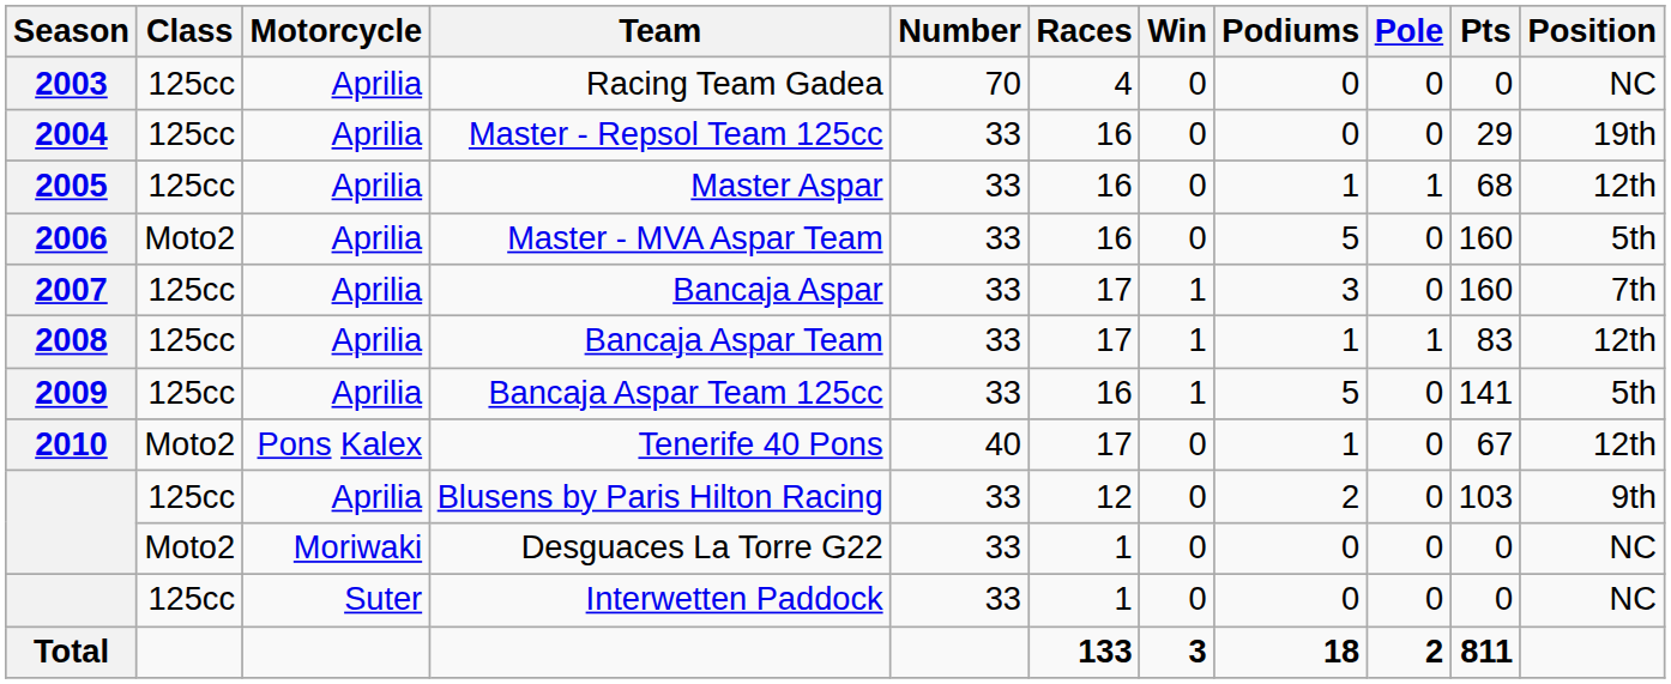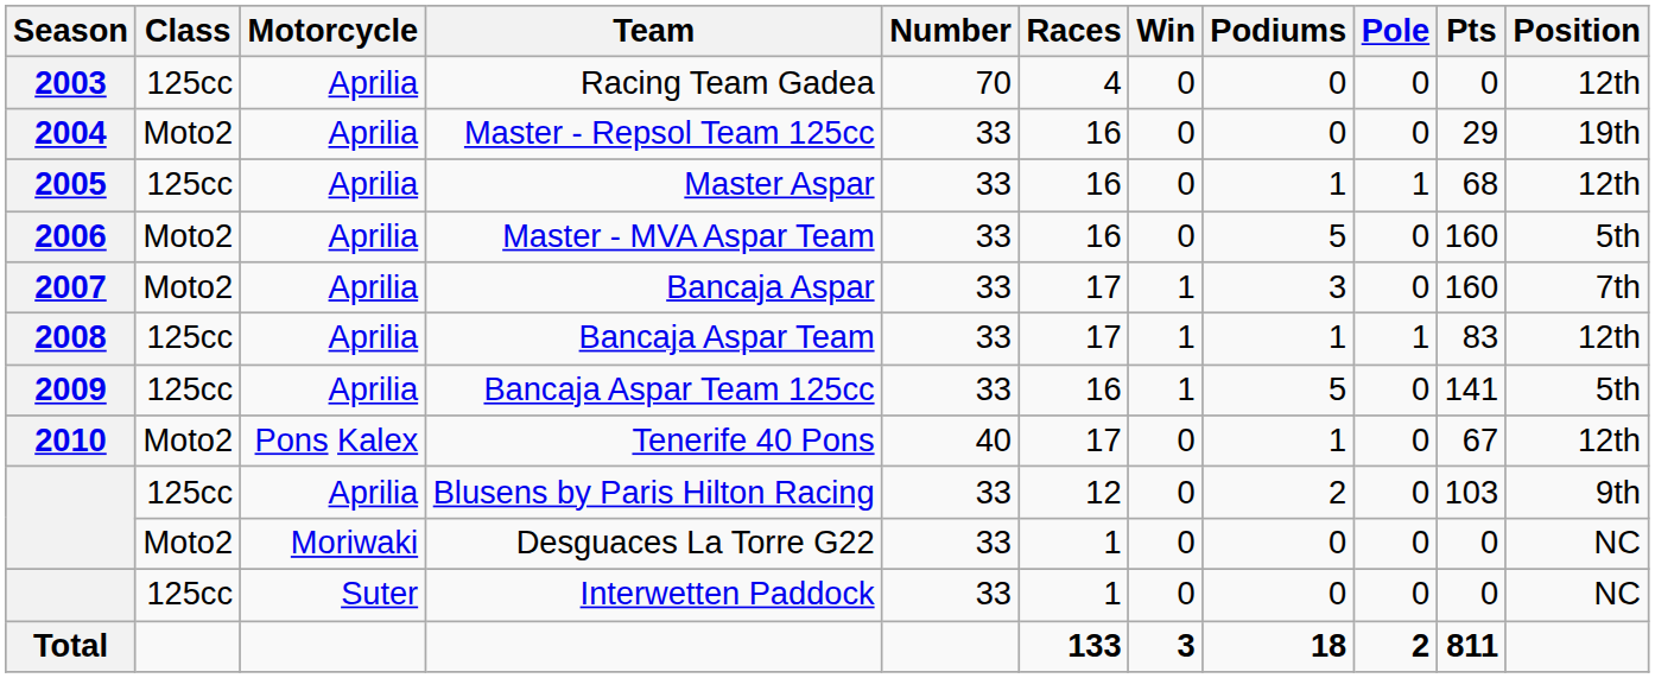 <table class="wikitable" style=text-align:right>
 <tr>
 <th>Season</th>
 <th>Class</th>
 <th>Motorcycle</th>
 <th>Team</th>
 <th>Number</th>
 <th>Races</th>
 <th>Win</th>
 <th>Podiums</th>
 <th><a href='#'>Pole</a></th>
 <th>Pts</th>
 <th>Position</th>
 </tr>
 <tr>
 <th><a href='#'>2003</a></th>
 <td>125cc</td>
 <td><a href='#'>Aprilia</a></td>
 <td>Racing Team Gadea</td>
 <td>70</td>
 <td>4</td>
 <td>0</td>
 <td>0</td>
 <td>0</td>
 <td>0</td>
-<td>NC</td>
+<td>12th</td>
 </tr>
 <tr>
 <th><a href='#'>2004</a></th>
-<td>125cc</td>
+<td>Moto2</td>
 <td><a href='#'>Aprilia</a></td>
 <td><a href='#'>Master - Repsol Team 125cc</a></td>
 <td>33</td>
 <td>16</td>
 <td>0</td>
 <td>0</td>
 <td>0</td>
 <td>29</td>
 <td>19th</td>
 </tr>
 <tr>
 <th><a href='#'>2005</a></th>
 <td>125cc</td>
 <td><a href='#'>Aprilia</a></td>
 <td><a href='#'>Master Aspar</a></td>
 <td>33</td>
 <td>16</td>
 <td>0</td>
 <td>1</td>
 <td>1</td>
 <td>68</td>
 <td>12th</td>
 </tr>
 <tr>
 <th><a href='#'>2006</a></th>
 <td>Moto2</td>
 <td><a href='#'>Aprilia</a></td>
 <td><a href='#'>Master - MVA Aspar Team</a></td>
 <td>33</td>
 <td>16</td>
 <td>0</td>
 <td>5</td>
 <td>0</td>
 <td>160</td>
 <td>5th</td>
 </tr>
 <tr>
 <th><a href='#'>2007</a></th>
-<td>125cc</td>
+<td>Moto2</td>
 <td><a href='#'>Aprilia</a></td>
 <td><a href='#'>Bancaja Aspar</a></td>
 <td>33</td>
 <td>17</td>
 <td>1</td>
 <td>3</td>
 <td>0</td>
 <td>160</td>
 <td>7th</td>
 </tr>
 <tr>
 <th><a href='#'>2008</a></th>
 <td>125cc</td>
 <td><a href='#'>Aprilia</a></td>
 <td><a href='#'>Bancaja Aspar Team</a></td>
 <td>33</td>
 <td>17</td>
 <td>1</td>
 <td>1</td>
 <td>1</td>
 <td>83</td>
 <td>12th</td>
 </tr>
 <tr>
 <th><a href='#'>2009</a></th>
 <td>125cc</td>
 <td><a href='#'>Aprilia</a></td>
 <td><a href='#'>Bancaja Aspar Team 125cc</a></td>
 <td>33</td>
 <td>16</td>
 <td>1</td>
 <td>5</td>
 <td>0</td>
 <td>141</td>
 <td>5th</td>
 </tr>
 <tr>
 <th><a href='#'>2010</a></th>
 <td>Moto2</td>
 <td><a href='#'>Pons</a> <a href='#'>Kalex</a></td>
 <td><a href='#'>Tenerife 40 Pons</a></td>
 <td>40</td>
 <td>17</td>
 <td>0</td>
 <td>1</td>
 <td>0</td>
 <td>67</td>
 <td>12th</td>
 </tr>
 <tr>
 <th rowspan=2></th>
 <td>125cc</td>
 <td><a href='#'>Aprilia</a></td>
 <td><a href='#'>Blusens by Paris Hilton Racing</a></td>
 <td>33</td>
 <td>12</td>
 <td>0</td>
 <td>2</td>
 <td>0</td>
 <td>103</td>
 <td>9th</td>
 </tr>
 <tr>
 <td>Moto2</td>
 <td><a href='#'>Moriwaki</a></td>
 <td>Desguaces La Torre G22</td>
 <td>33</td>
 <td>1</td>
 <td>0</td>
 <td>0</td>
 <td>0</td>
 <td>0</td>
 <td>NC</td>
 </tr>
 <tr>
 <th></th>
 <td>125cc</td>
 <td><a href='#'>Suter</a></td>
 <td><a href='#'>Interwetten Paddock</a></td>
 <td>33</td>
 <td>1</td>
 <td>0</td>
 <td>0</td>
 <td>0</td>
 <td>0</td>
 <td>NC</td>
 </tr>
 <tr>
 <th>Total</th>
 <td></td>
 <td></td>
 <td></td>
 <td></td>
 <td><strong>133</strong></td>
 <td><strong>3</strong></td>
 <td><strong>18</strong></td>
 <td><strong>2</strong></td>
 <td><strong>811</strong></td>
 <td></td>
 </tr>
 </table>
